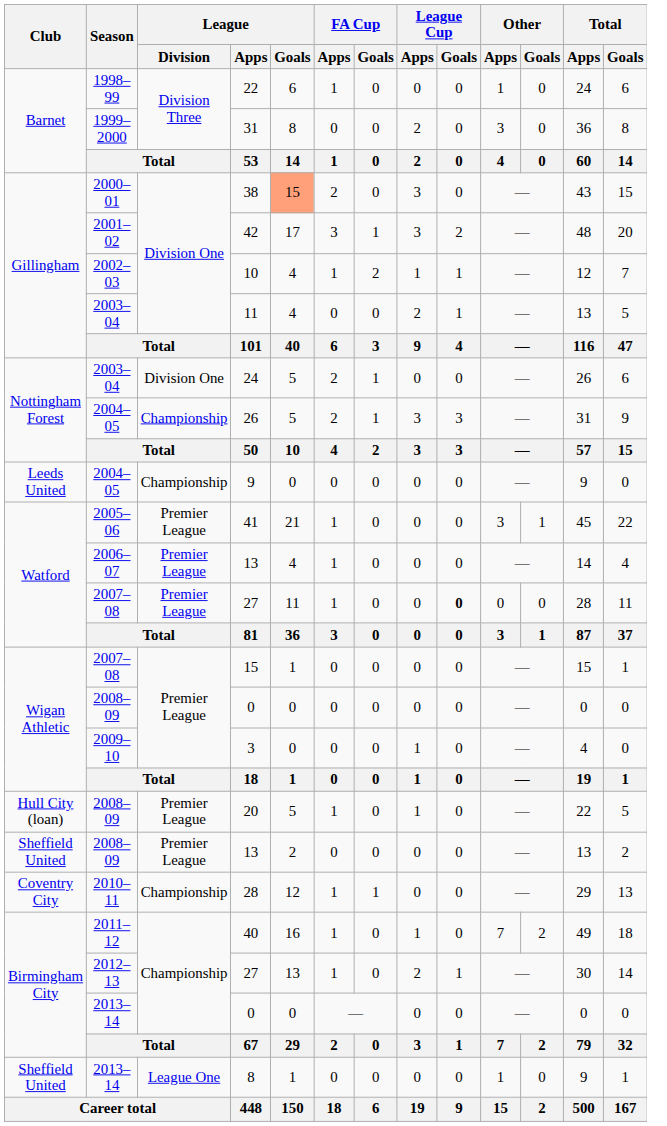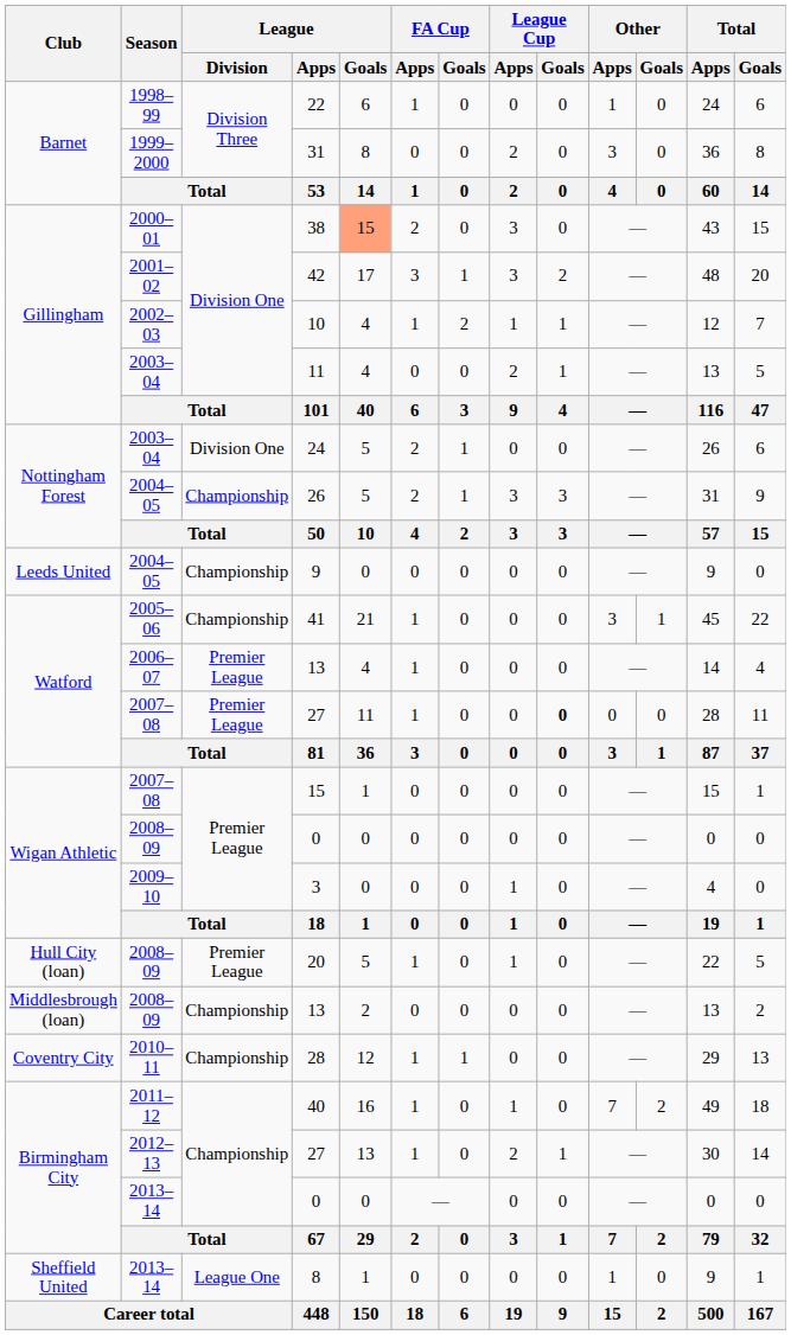 <table class="wikitable" style="text-align:center">
 <tr>
 <th rowspan="2">Club</th>
 <th rowspan="2">Season</th>
 <th colspan="3">League</th>
 <th colspan="2"><a href='#'>FA Cup</a></th>
 <th colspan="2"><a href='#'>League Cup</a></th>
 <th colspan="2">Other</th>
 <th colspan="2">Total</th>
 </tr>
 <tr>
 <th>Division</th>
 <th>Apps</th>
 <th>Goals</th>
 <th>Apps</th>
 <th>Goals</th>
 <th>Apps</th>
 <th>Goals</th>
 <th>Apps</th>
 <th>Goals</th>
 <th>Apps</th>
 <th>Goals</th>
 </tr>
 <tr>
 <td rowspan="3"><a href='#'>Barnet</a></td>
 <td><a href='#'>1998–99</a></td>
 <td rowspan="2"><a href='#'>Division Three</a></td>
 <td>22</td>
 <td>6</td>
 <td>1</td>
 <td>0</td>
 <td>0</td>
 <td>0</td>
 <td>1</td>
 <td>0</td>
 <td>24</td>
 <td>6</td>
 </tr>
 <tr>
 <td><a href='#'>1999–2000</a></td>
 <td>31</td>
 <td>8</td>
 <td>0</td>
 <td>0</td>
 <td>2</td>
 <td>0</td>
 <td>3</td>
 <td>0</td>
 <td>36</td>
 <td>8</td>
 </tr>
 <tr>
 <th colspan="2">Total</th>
 <th>53</th>
 <th>14</th>
 <th>1</th>
 <th>0</th>
 <th>2</th>
 <th>0</th>
 <th>4</th>
 <th>0</th>
 <th>60</th>
 <th>14</th>
 </tr>
 <tr>
 <td rowspan="5"><a href='#'>Gillingham</a></td>
 <td><a href='#'>2000–01</a></td>
 <td rowspan="4"><a href='#'>Division One</a></td>
 <td>38</td>
 <td style="background: lightsalmon;">15</td>
 <td>2</td>
 <td>0</td>
 <td>3</td>
 <td>0</td>
 <td colspan="2">—</td>
 <td>43</td>
 <td>15</td>
 </tr>
 <tr>
 <td><a href='#'>2001–02</a></td>
 <td>42</td>
 <td>17</td>
 <td>3</td>
 <td>1</td>
 <td>3</td>
 <td>2</td>
 <td colspan="2">—</td>
 <td>48</td>
 <td>20</td>
 </tr>
 <tr>
 <td><a href='#'>2002–03</a></td>
 <td>10</td>
 <td>4</td>
 <td>1</td>
 <td>2</td>
 <td>1</td>
 <td>1</td>
 <td colspan="2">—</td>
 <td>12</td>
 <td>7</td>
 </tr>
 <tr>
 <td><a href='#'>2003–04</a></td>
 <td>11</td>
 <td>4</td>
 <td>0</td>
 <td>0</td>
 <td>2</td>
 <td>1</td>
 <td colspan="2">—</td>
 <td>13</td>
 <td>5</td>
 </tr>
 <tr>
 <th colspan="2">Total</th>
 <th>101</th>
 <th>40</th>
 <th>6</th>
 <th>3</th>
 <th>9</th>
 <th>4</th>
 <th colspan="2">—</th>
 <th>116</th>
 <th>47</th>
 </tr>
 <tr>
 <td rowspan="3"><a href='#'>Nottingham Forest</a></td>
 <td><a href='#'>2003–04</a></td>
 <td>Division One</td>
 <td>24</td>
 <td>5</td>
 <td>2</td>
 <td>1</td>
 <td>0</td>
 <td>0</td>
 <td colspan="2">—</td>
 <td>26</td>
 <td>6</td>
 </tr>
 <tr>
 <td><a href='#'>2004–05</a></td>
 <td><a href='#'>Championship</a></td>
 <td>26</td>
 <td>5</td>
 <td>2</td>
 <td>1</td>
 <td>3</td>
 <td>3</td>
 <td colspan="2">—</td>
 <td>31</td>
 <td>9</td>
 </tr>
 <tr>
 <th colspan="2">Total</th>
 <th>50</th>
 <th>10</th>
 <th>4</th>
 <th>2</th>
 <th>3</th>
 <th>3</th>
 <th colspan="2">—</th>
 <th>57</th>
 <th>15</th>
 </tr>
 <tr>
 <td><a href='#'>Leeds United</a></td>
 <td><a href='#'>2004–05</a></td>
 <td>Championship</td>
 <td>9</td>
 <td>0</td>
 <td>0</td>
 <td>0</td>
 <td>0</td>
 <td>0</td>
 <td colspan="2">—</td>
 <td>9</td>
 <td>0</td>
 </tr>
 <tr>
 <td rowspan="4"><a href='#'>Watford</a></td>
 <td><a href='#'>2005–06</a></td>
-<td>Premier League</td>
+<td>Championship</td>
 <td>41</td>
 <td>21</td>
 <td>1</td>
 <td>0</td>
 <td>0</td>
 <td>0</td>
 <td>3</td>
 <td>1</td>
 <td>45</td>
 <td>22</td>
 </tr>
 <tr>
 <td><a href='#'>2006–07</a></td>
 <td><a href='#'>Premier League</a></td>
 <td>13</td>
 <td>4</td>
 <td>1</td>
 <td>0</td>
 <td>0</td>
 <td>0</td>
 <td colspan="2">—</td>
 <td>14</td>
 <td>4</td>
 </tr>
 <tr>
 <td><a href='#'>2007–08</a></td>
 <td><a href='#'>Premier League</a></td>
 <td>27</td>
 <td>11</td>
 <td>1</td>
 <td>0</td>
 <td>0</td>
 <td><strong>0</strong></td>
 <td>0</td>
 <td>0</td>
 <td>28</td>
 <td>11</td>
 </tr>
 <tr>
 <th colspan="2">Total</th>
 <th>81</th>
 <th>36</th>
 <th>3</th>
 <th>0</th>
 <th>0</th>
 <th>0</th>
 <th>3</th>
 <th>1</th>
 <th>87</th>
 <th>37</th>
 </tr>
 <tr>
 <td rowspan="4"><a href='#'>Wigan Athletic</a></td>
 <td><a href='#'>2007–08</a></td>
 <td rowspan="3">Premier League</td>
 <td>15</td>
 <td>1</td>
 <td>0</td>
 <td>0</td>
 <td>0</td>
 <td>0</td>
 <td colspan="2">—</td>
 <td>15</td>
 <td>1</td>
 </tr>
 <tr>
 <td><a href='#'>2008–09</a></td>
 <td>0</td>
 <td>0</td>
 <td>0</td>
 <td>0</td>
 <td>0</td>
 <td>0</td>
 <td colspan="2">—</td>
 <td>0</td>
 <td>0</td>
 </tr>
 <tr>
 <td><a href='#'>2009–10</a></td>
 <td>3</td>
 <td>0</td>
 <td>0</td>
 <td>0</td>
 <td>1</td>
 <td>0</td>
 <td colspan="2">—</td>
 <td>4</td>
 <td>0</td>
 </tr>
 <tr>
 <th colspan="2">Total</th>
 <th>18</th>
 <th>1</th>
 <th>0</th>
 <th>0</th>
 <th>1</th>
 <th>0</th>
 <th colspan="2">—</th>
 <th>19</th>
 <th>1</th>
 </tr>
 <tr>
 <td><a href='#'>Hull City</a> (loan)</td>
 <td><a href='#'>2008–09</a></td>
 <td>Premier League</td>
 <td>20</td>
 <td>5</td>
 <td>1</td>
 <td>0</td>
 <td>1</td>
 <td>0</td>
 <td colspan="2">—</td>
 <td>22</td>
 <td>5</td>
 </tr>
 <tr>
-<td><a href='#'>Sheffield United</a></td>
+<td><a href='#'>Middlesbrough</a> (loan)</td>
 <td><a href='#'>2008–09</a></td>
-<td>Premier League</td>
+<td>Championship</td>
 <td>13</td>
 <td>2</td>
 <td>0</td>
 <td>0</td>
 <td>0</td>
 <td>0</td>
 <td colspan="2">—</td>
 <td>13</td>
 <td>2</td>
 </tr>
 <tr>
 <td><a href='#'>Coventry City</a></td>
 <td><a href='#'>2010–11</a></td>
 <td>Championship</td>
 <td>28</td>
 <td>12</td>
 <td>1</td>
 <td>1</td>
 <td>0</td>
 <td>0</td>
 <td colspan="2">—</td>
 <td>29</td>
 <td>13</td>
 </tr>
 <tr>
 <td rowspan="4"><a href='#'>Birmingham City</a></td>
 <td><a href='#'>2011–12</a></td>
 <td rowspan="3">Championship</td>
 <td>40</td>
 <td>16</td>
 <td>1</td>
 <td>0</td>
 <td>1</td>
 <td>0</td>
 <td>7</td>
 <td>2</td>
 <td>49</td>
 <td>18</td>
 </tr>
 <tr>
 <td><a href='#'>2012–13</a></td>
 <td>27</td>
 <td>13</td>
 <td>1</td>
 <td>0</td>
 <td>2</td>
 <td>1</td>
 <td colspan="2">—</td>
 <td>30</td>
 <td>14</td>
 </tr>
 <tr>
 <td><a href='#'>2013–14</a></td>
 <td>0</td>
 <td>0</td>
 <td colspan="2">—</td>
 <td>0</td>
 <td>0</td>
 <td colspan="2">—</td>
 <td>0</td>
 <td>0</td>
 </tr>
 <tr>
 <th colspan="2">Total</th>
 <th>67</th>
 <th>29</th>
 <th>2</th>
 <th>0</th>
 <th>3</th>
 <th>1</th>
 <th>7</th>
 <th>2</th>
 <th>79</th>
 <th>32</th>
 </tr>
 <tr>
 <td><a href='#'>Sheffield United</a></td>
 <td><a href='#'>2013–14</a></td>
 <td><a href='#'>League One</a></td>
 <td>8</td>
 <td>1</td>
 <td>0</td>
 <td>0</td>
 <td>0</td>
 <td>0</td>
 <td>1</td>
 <td>0</td>
 <td>9</td>
 <td>1</td>
 </tr>
 <tr>
 <th colspan="3">Career total</th>
 <th>448</th>
 <th>150</th>
 <th>18</th>
 <th>6</th>
 <th>19</th>
 <th>9</th>
 <th>15</th>
 <th>2</th>
 <th>500</th>
 <th>167</th>
 </tr>
 </table>
